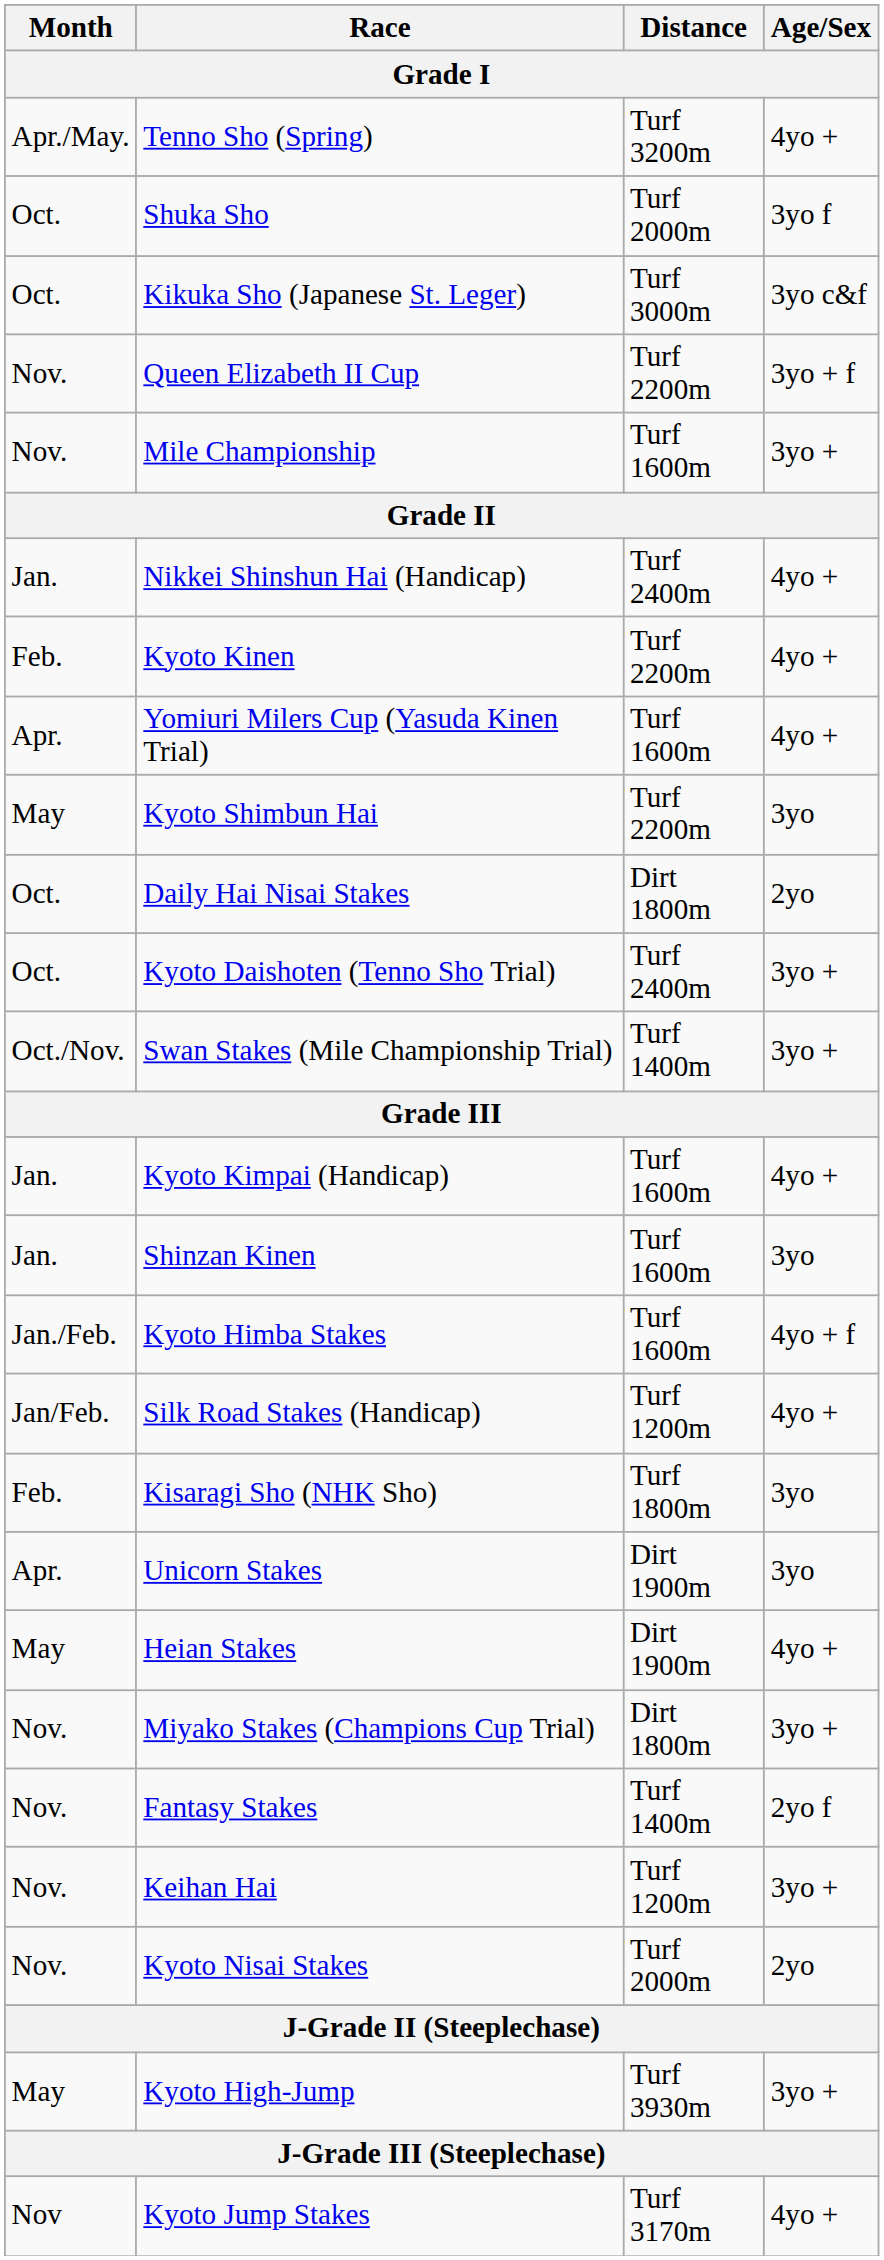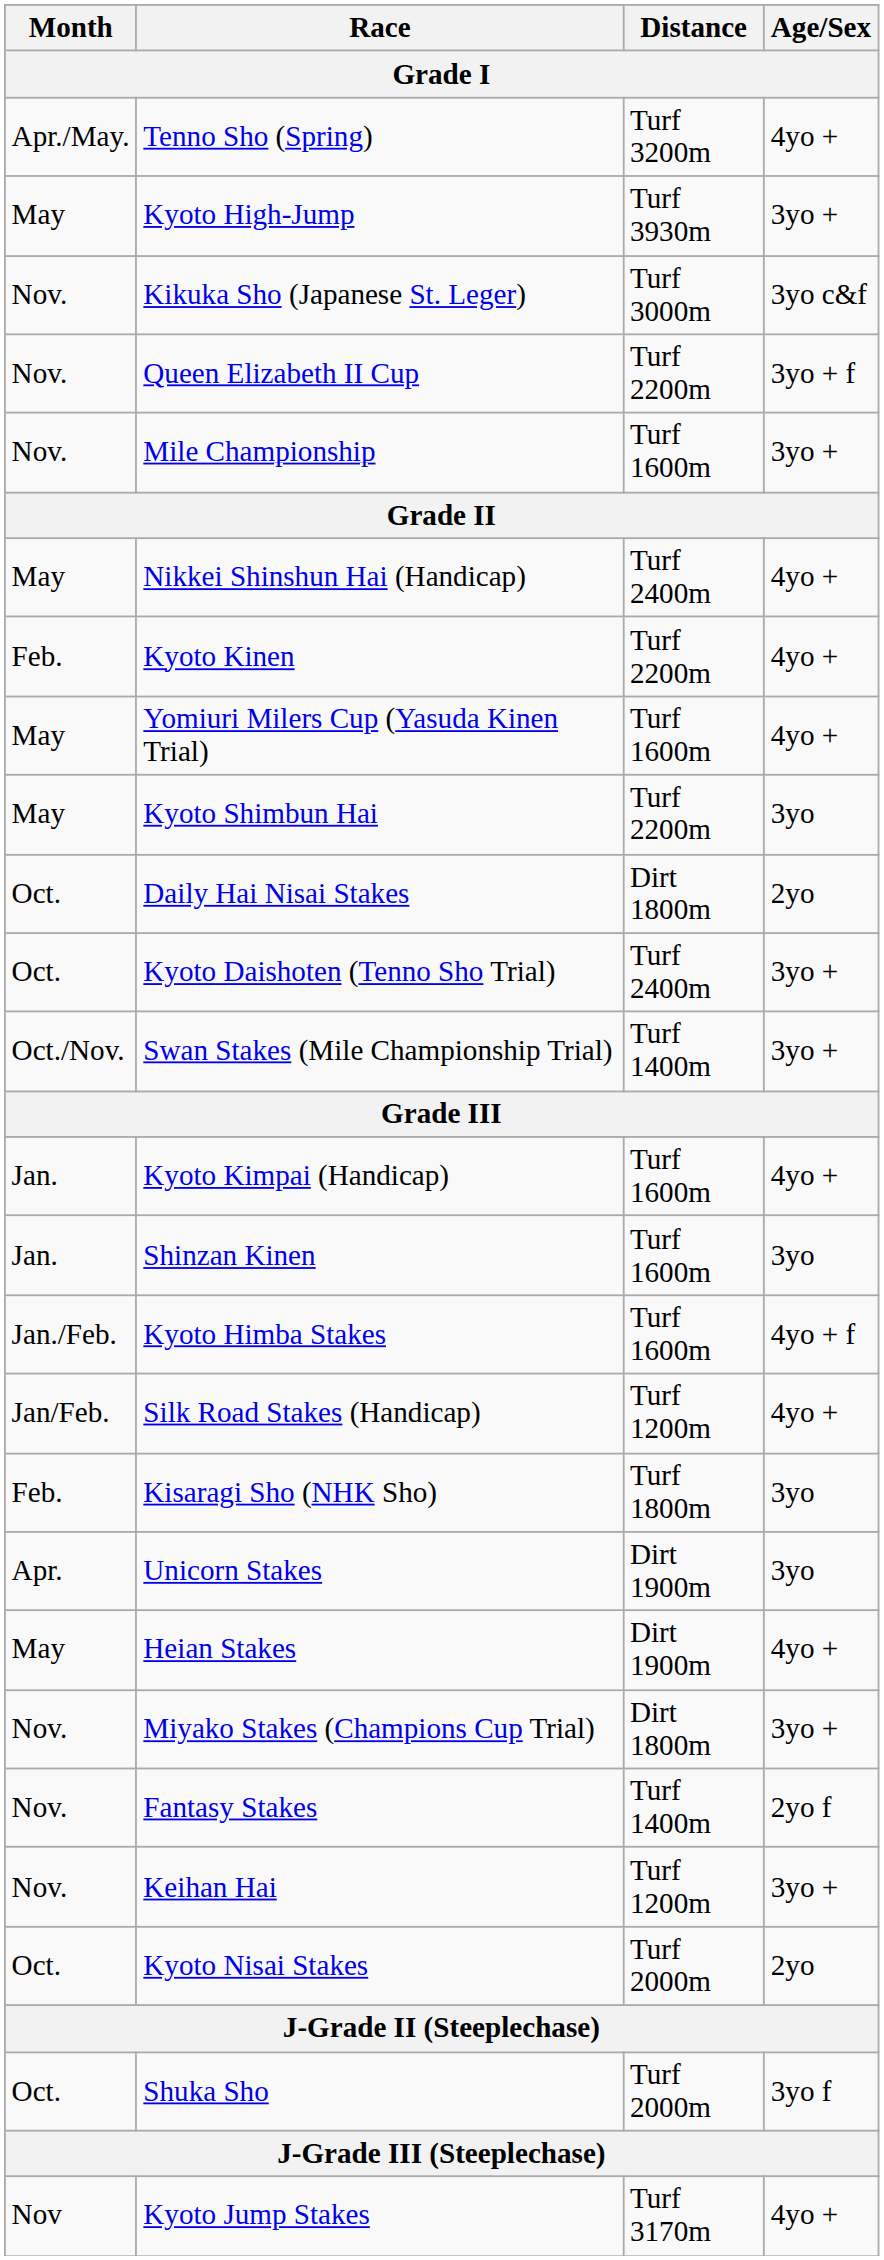 <table class=wikitable>
 <tr>
 <th style="width:65px"><strong>Month</strong></th>
 <th style="width:260px"><strong>Race</strong></th>
 <th style="width:70px"><strong>Distance</strong></th>
 <th><strong>Age/Sex</strong></th>
 </tr>
 <tr>
 <th colspan="4">Grade I</th>
 </tr>
 <tr>
 <td>Apr./May.</td>
 <td><a href='#'>Tenno Sho</a> (<a href='#'>Spring</a>)</td>
 <td>Turf 3200m</td>
 <td>4yo +</td>
 </tr>
 <tr>
-<td>Oct.</td>
-<td><a href='#'>Shuka Sho</a></td>
-<td>Turf 2000m</td>
-<td>3yo f</td>
+<td>May</td>
+<td><a href='#'>Kyoto High-Jump</a></td>
+<td>Turf 3930m</td>
+<td>3yo +</td>
 </tr>
 <tr>
-<td>Oct.</td>
+<td>Nov.</td>
 <td><a href='#'>Kikuka Sho</a> (Japanese <a href='#'>St. Leger</a>)</td>
 <td>Turf 3000m</td>
 <td>3yo c&f</td>
 </tr>
 <tr>
 <td>Nov.</td>
 <td><a href='#'>Queen Elizabeth II Cup</a></td>
 <td>Turf 2200m</td>
 <td>3yo + f</td>
 </tr>
 <tr>
 <td>Nov.</td>
 <td><a href='#'>Mile Championship</a></td>
 <td>Turf 1600m</td>
 <td>3yo +</td>
 </tr>
 <tr>
 <th colspan="4">Grade II</th>
 </tr>
 <tr>
-<td>Jan.</td>
+<td>May</td>
 <td><a href='#'>Nikkei Shinshun Hai</a> (Handicap)</td>
 <td>Turf 2400m</td>
 <td>4yo +</td>
 </tr>
 <tr>
 <td>Feb.</td>
 <td><a href='#'>Kyoto Kinen</a></td>
 <td>Turf 2200m</td>
 <td>4yo +</td>
 </tr>
 <tr>
-<td>Apr.</td>
+<td>May</td>
 <td><a href='#'>Yomiuri Milers Cup</a> (<a href='#'>Yasuda Kinen</a> Trial)</td>
 <td>Turf 1600m</td>
 <td>4yo +</td>
 </tr>
 <tr>
 <td>May</td>
 <td><a href='#'>Kyoto Shimbun Hai</a></td>
 <td>Turf 2200m</td>
 <td>3yo</td>
 </tr>
 <tr>
 <td>Oct.</td>
 <td><a href='#'>Daily Hai Nisai Stakes</a></td>
 <td>Dirt 1800m</td>
 <td>2yo</td>
 </tr>
 <tr>
 <td>Oct.</td>
 <td><a href='#'>Kyoto Daishoten</a> (<a href='#'>Tenno Sho</a> Trial)</td>
 <td>Turf 2400m</td>
 <td>3yo +</td>
 </tr>
 <tr>
 <td>Oct./Nov.</td>
 <td><a href='#'>Swan Stakes</a> (Mile Championship Trial)</td>
 <td>Turf 1400m</td>
 <td>3yo +</td>
 </tr>
 <tr>
 <th colspan="4">Grade III</th>
 </tr>
 <tr>
 <td>Jan.</td>
 <td><a href='#'>Kyoto Kimpai</a> (Handicap)</td>
 <td>Turf 1600m</td>
 <td>4yo +</td>
 </tr>
 <tr>
 <td>Jan.</td>
 <td><a href='#'>Shinzan Kinen</a></td>
 <td>Turf 1600m</td>
 <td>3yo</td>
 </tr>
 <tr>
 <td>Jan./Feb.</td>
 <td><a href='#'>Kyoto Himba Stakes</a></td>
 <td>Turf 1600m</td>
 <td>4yo + f</td>
 </tr>
 <tr>
 <td>Jan/Feb.</td>
 <td><a href='#'>Silk Road Stakes</a> (Handicap)</td>
 <td>Turf 1200m</td>
 <td>4yo +</td>
 </tr>
 <tr>
 <td>Feb.</td>
 <td><a href='#'>Kisaragi Sho</a> (<a href='#'>NHK</a> Sho)</td>
 <td>Turf 1800m</td>
 <td>3yo</td>
 </tr>
 <tr>
 <td>Apr.</td>
 <td><a href='#'>Unicorn Stakes</a></td>
 <td>Dirt 1900m</td>
 <td>3yo</td>
 </tr>
 <tr>
 <td>May</td>
 <td><a href='#'>Heian Stakes</a></td>
 <td>Dirt 1900m</td>
 <td>4yo +</td>
 </tr>
 <tr>
 <td>Nov.</td>
 <td><a href='#'>Miyako Stakes</a> (<a href='#'>Champions Cup</a> Trial)</td>
 <td>Dirt 1800m</td>
 <td>3yo +</td>
 </tr>
 <tr>
 <td>Nov.</td>
 <td><a href='#'>Fantasy Stakes</a></td>
 <td>Turf 1400m</td>
 <td>2yo f</td>
 </tr>
 <tr>
 <td>Nov.</td>
 <td><a href='#'>Keihan Hai</a></td>
 <td>Turf 1200m</td>
 <td>3yo +</td>
 </tr>
 <tr>
-<td>Nov.</td>
+<td>Oct.</td>
 <td><a href='#'>Kyoto Nisai Stakes</a></td>
 <td>Turf 2000m</td>
 <td>2yo</td>
 </tr>
 <tr>
 <th colspan="4">J-Grade II (Steeplechase)</th>
 </tr>
 <tr>
-<td>May</td>
-<td><a href='#'>Kyoto High-Jump</a></td>
-<td>Turf 3930m</td>
-<td>3yo +</td>
+<td>Oct.</td>
+<td><a href='#'>Shuka Sho</a></td>
+<td>Turf 2000m</td>
+<td>3yo f</td>
 </tr>
 <tr>
 <th colspan="4">J-Grade III (Steeplechase)</th>
 </tr>
 <tr>
 <td>Nov</td>
 <td><a href='#'>Kyoto Jump Stakes</a></td>
 <td>Turf 3170m</td>
 <td>4yo +</td>
 </tr>
 </table>
